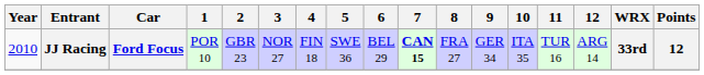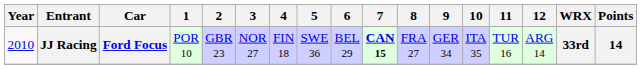 <table class="wikitable" border="1" style="text-align:center; font-size:90%;">
 <tr valign="top">
 <th>Year</th>
 <th>Entrant</th>
 <th>Car</th>
 <th>1</th>
 <th>2</th>
 <th>3</th>
 <th>4</th>
 <th>5</th>
 <th>6</th>
 <th>7</th>
 <th>8</th>
 <th>9</th>
 <th>10</th>
 <th>11</th>
 <th>12</th>
 <th>WRX</th>
 <th>Points</th>
 </tr>
 <tr>
 <td><a href='#'>2010</a></td>
 <th>JJ Racing</th>
 <th><a href='#'>Ford Focus</a></th>
 <td style="background:#DFFFDF;"><a href='#'>POR</a><br><small>10</small></td>
 <td style="background:#CFCFFF;"><a href='#'>GBR</a><br><small>23</small></td>
 <td style="background:#CFCFFF;"><a href='#'>NOR</a><br><small>27</small></td>
 <td style="background:#CFCFFF;"><a href='#'>FIN</a><br><small>18</small></td>
 <td style="background:#CFCFFF;"><a href='#'>SWE</a><br><small>36</small></td>
 <td style="background:#CFCFFF;"><a href='#'>BEL</a><br><small>29</small></td>
 <td style="background:#DFFFDF;"><strong><a href='#'>CAN</a><br><small>15</small></strong></td>
 <td style="background:#CFCFFF;"><a href='#'>FRA</a><br><small>27</small></td>
 <td style="background:#CFCFFF;"><a href='#'>GER</a><br><small>34</small></td>
 <td style="background:#CFCFFF;"><a href='#'>ITA</a><br><small>35</small></td>
 <td style="background:#DFFFDF;"><a href='#'>TUR</a><br><small>16</small></td>
 <td style="background:#DFFFDF;"><a href='#'>ARG</a><br><small>14</small></td>
 <th>33rd</th>
-<th>12</th>
+<th>14</th>
 </tr>
 <tr>
 </tr>
 </table>
